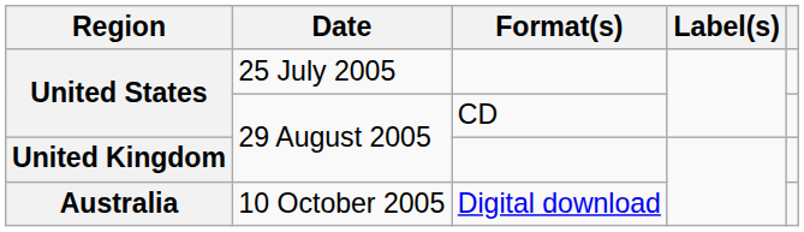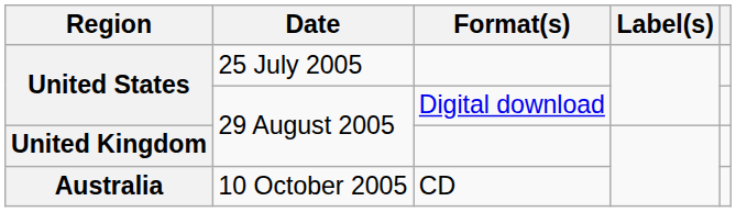 <table class="wikitable plainrowheaders">
 <tr>
 <th scope="col">Region</th>
 <th scope="col">Date</th>
 <th scope="col">Format(s)</th>
 <th scope="col">Label(s)</th>
 <th scope="col"></th>
 </tr>
 <tr>
 <th scope="row" rowspan="2">United States</th>
 <td>25 July 2005</td>
 <td></td>
 <td rowspan="2"></td>
 <td align="center"></td>
 </tr>
 <tr>
 <td rowspan="2">29 August 2005</td>
-<td>CD</td>
+<td><a href='#'>Digital download</a></td>
 <td align="center"></td>
 </tr>
 <tr>
 <th scope="row">United Kingdom</th>
 <td></td>
 <td rowspan="2"></td>
 <td align="center"></td>
 </tr>
 <tr>
 <th scope="row">Australia</th>
 <td>10 October 2005</td>
-<td><a href='#'>Digital download</a></td>
+<td>CD</td>
 <td align="center"></td>
 </tr>
 </table>
